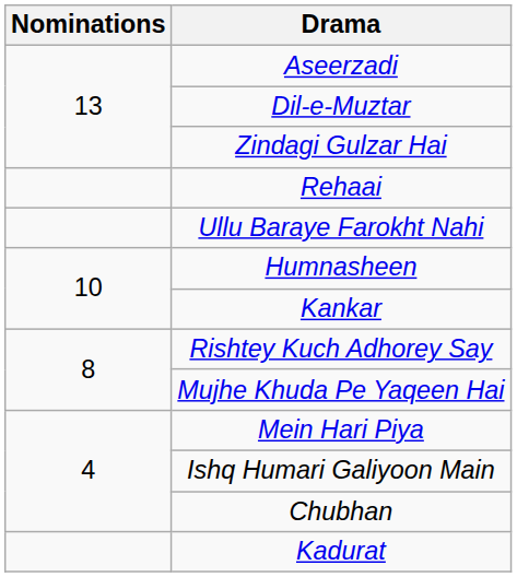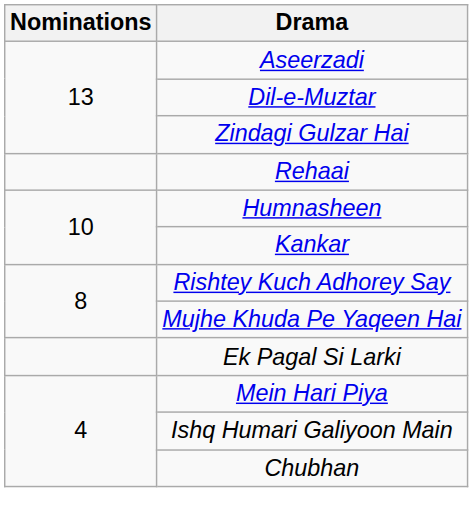 <table class="wikitable sortable" style="text-align:center">
 <tr>
 <th scope="col">Nominations</th>
 <th scope="col">Drama</th>
 </tr>
 <tr>
 <td rowspan=3 style="text-align:center">13</td>
 <td><em><a href='#'>Aseerzadi</a></em></td>
 </tr>
 <tr>
 <td><em><a href='#'>Dil-e-Muztar</a></em></td>
 </tr>
 <tr>
 <td><em><a href='#'>Zindagi Gulzar Hai</a></em></td>
 </tr>
 <tr>
 <td></td>
 <td><em><a href='#'>Rehaai</a></em></td>
 </tr>
 <tr>
-<td></td>
-<td><em><a href='#'>Ullu Baraye Farokht Nahi</a></em></td>
-</tr>
-<tr>
 <td rowspan=2 style="text-align:center">10</td>
 <td><em><a href='#'>Humnasheen</a></em></td>
 </tr>
 <tr>
 <td><em><a href='#'>Kankar</a></em></td>
 </tr>
 <tr>
 <td rowspan=2 style="text-align:center">8</td>
 <td><em><a href='#'>Rishtey Kuch Adhorey Say</a></em></td>
 </tr>
 <tr>
 <td><em><a href='#'>Mujhe Khuda Pe Yaqeen Hai</a></em></td>
 </tr>
 <tr>
+<td></td>
+<td><em>Ek Pagal Si Larki</em></td>
+</tr>
+<tr>
 <td rowspan=3 style="text-align:center">4</td>
 <td><em><a href='#'>Mein Hari Piya</a></em></td>
 </tr>
 <tr>
 <td><em>Ishq Humari Galiyoon Main</em></td>
 </tr>
 <tr>
 <td><em>Chubhan</em></td>
 </tr>
-<tr>
-<td></td>
-<td><em><a href='#'>Kadurat</a></em></td>
-</tr>
 </table>
